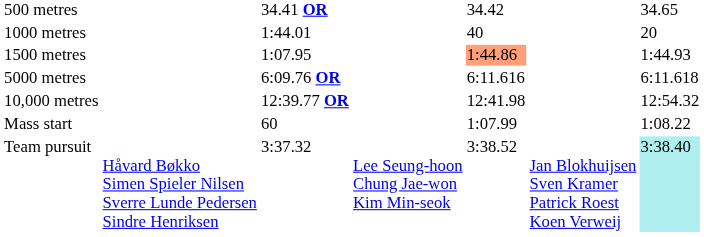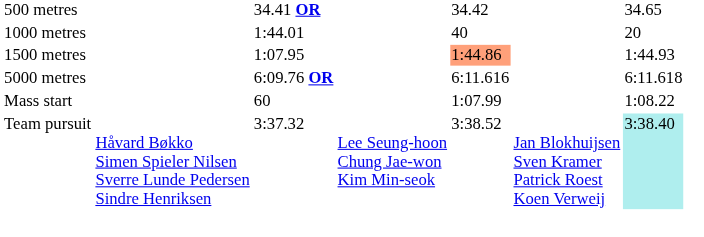 <table>
 <tr valign="top">
 <td>500 metres<br></td>
 <td></td>
 <td>34.41 <strong><a href='#'>OR</a></strong></td>
 <td></td>
 <td>34.42</td>
 <td></td>
 <td>34.65</td>
 </tr>
 <tr valign="top">
 <td>1000 metres<br></td>
 <td></td>
 <td>1:44.01</td>
 <td></td>
 <td>40</td>
 <td></td>
 <td>20</td>
 </tr>
 <tr valign="top">
 <td>1500 metres<br></td>
 <td></td>
 <td>1:07.95</td>
 <td></td>
 <td style="background: lightsalmon;">1:44.86</td>
 <td></td>
 <td>1:44.93</td>
 </tr>
 <tr valign="top">
 <td>5000 metres<br></td>
 <td></td>
 <td>6:09.76 <strong><a href='#'>OR</a></strong></td>
 <td></td>
 <td>6:11.616</td>
 <td></td>
 <td>6:11.618</td>
 </tr>
 <tr valign="top">
-<td>10,000 metres<br></td>
-<td></td>
-<td>12:39.77 <strong><a href='#'>OR</a></strong></td>
-<td></td>
-<td>12:41.98</td>
-<td></td>
-<td>12:54.32</td>
-</tr>
-<tr valign="top">
 <td>Mass start<br></td>
 <td></td>
 <td>60</td>
 <td></td>
 <td>1:07.99</td>
 <td></td>
 <td>1:08.22</td>
 </tr>
 <tr valign="top">
 <td>Team pursuit<br></td>
 <td><br><a href='#'>Håvard Bøkko</a><br><a href='#'>Simen Spieler Nilsen</a><br><a href='#'>Sverre Lunde Pedersen</a><br><a href='#'>Sindre Henriksen</a></td>
 <td>3:37.32</td>
 <td><br><a href='#'>Lee Seung-hoon</a><br><a href='#'>Chung Jae-won</a><br><a href='#'>Kim Min-seok</a><br><br></td>
 <td>3:38.52</td>
 <td><br><a href='#'>Jan Blokhuijsen</a><br><a href='#'>Sven Kramer</a><br><a href='#'>Patrick Roest</a><br><a href='#'>Koen Verweij</a></td>
 <td style="background: paleturquoise;">3:38.40</td>
 </tr>
 </table>
